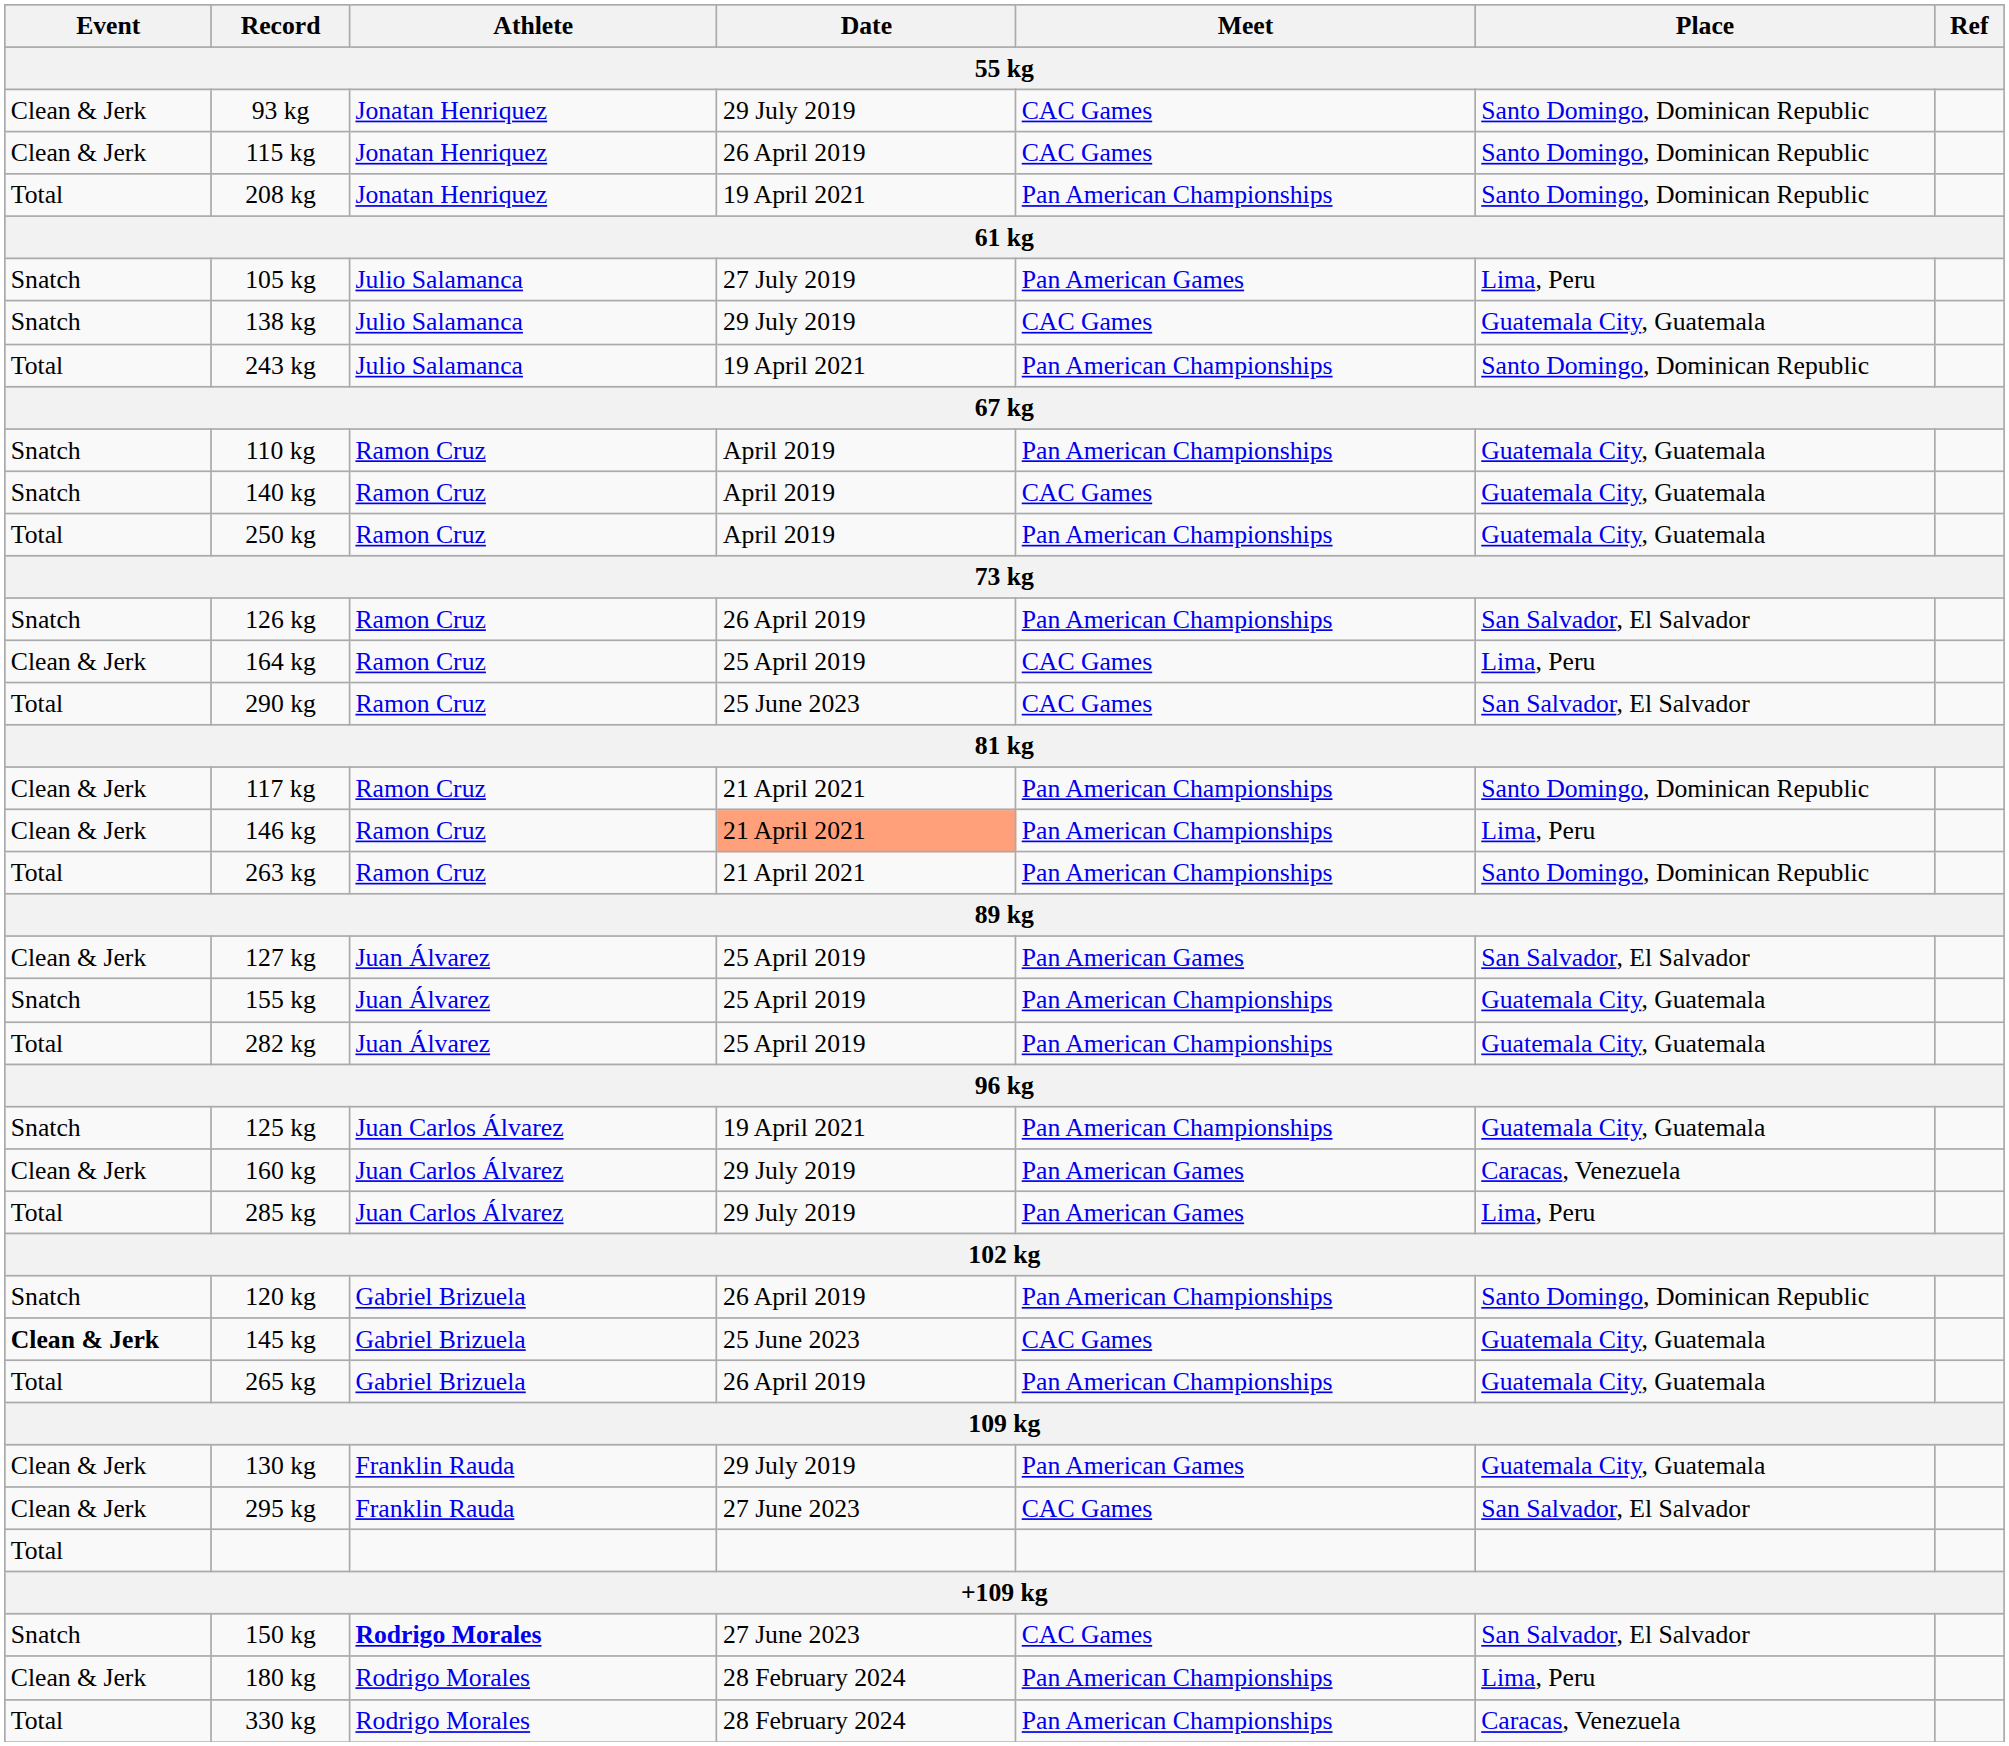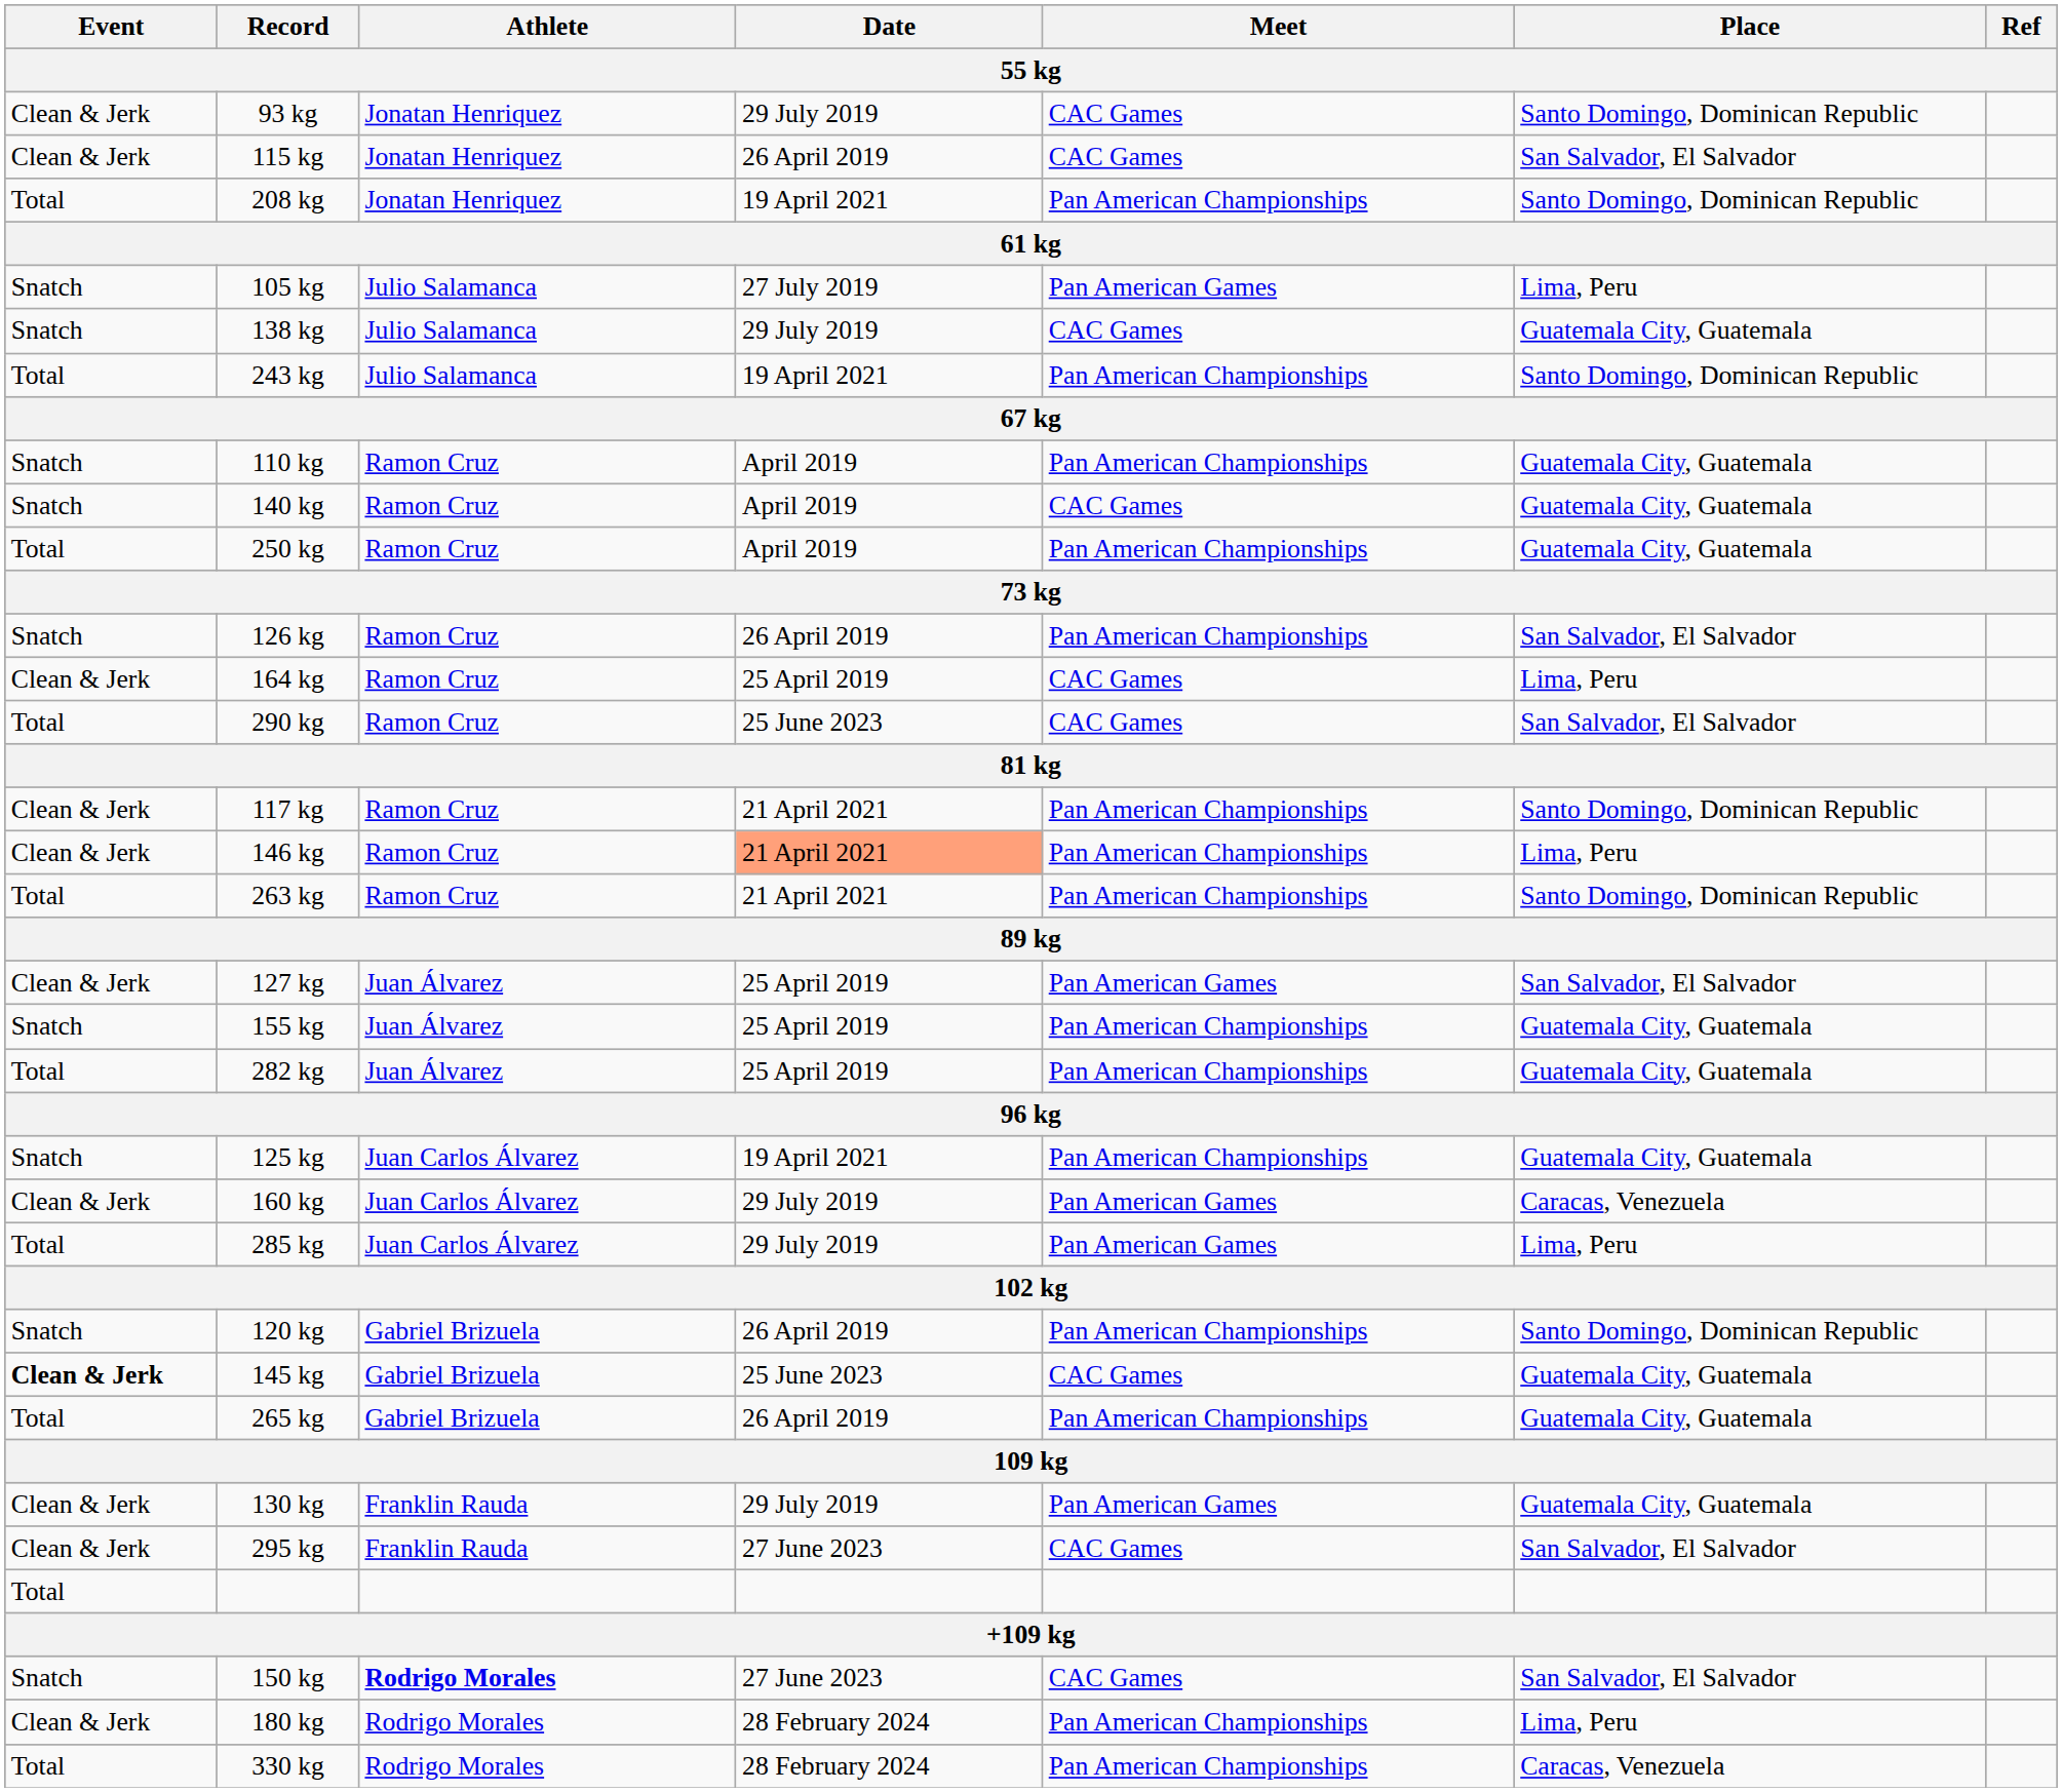 <table class="wikitable" style="font-size:95%;">
 <tr>
 <th width=9%>Event</th>
 <th width=6%>Record</th>
 <th width=16%>Athlete</th>
 <th width=13%>Date</th>
 <th width=20%>Meet</th>
 <th width=20%>Place</th>
 <th width=3%>Ref</th>
 </tr>
 <tr bgcolor="#DDDDDD">
 <th colspan="7">55 kg</th>
 </tr>
 <tr>
 <td>Clean & Jerk</td>
 <td align="center">93 kg</td>
 <td><a href='#'>Jonatan Henriquez</a></td>
 <td>29 July 2019</td>
 <td><a href='#'>CAC Games</a></td>
 <td><a href='#'>Santo Domingo</a>, Dominican Republic</td>
 <td></td>
 </tr>
 <tr>
 <td>Clean & Jerk</td>
 <td align="center">115 kg</td>
 <td><a href='#'>Jonatan Henriquez</a></td>
 <td>26 April 2019</td>
 <td><a href='#'>CAC Games</a></td>
-<td><a href='#'>Santo Domingo</a>, Dominican Republic</td>
+<td><a href='#'>San Salvador</a>, El Salvador</td>
 <td></td>
 </tr>
 <tr>
 <td>Total</td>
 <td align="center">208 kg</td>
 <td><a href='#'>Jonatan Henriquez</a></td>
 <td>19 April 2021</td>
 <td><a href='#'>Pan American Championships</a></td>
 <td><a href='#'>Santo Domingo</a>, Dominican Republic</td>
 <td></td>
 </tr>
 <tr bgcolor="#DDDDDD">
 <th colspan="7">61 kg</th>
 </tr>
 <tr>
 <td>Snatch</td>
 <td align="center">105 kg</td>
 <td><a href='#'>Julio Salamanca</a></td>
 <td>27 July 2019</td>
 <td><a href='#'>Pan American Games</a></td>
 <td><a href='#'>Lima</a>, Peru</td>
 <td></td>
 </tr>
 <tr>
 <td>Snatch</td>
 <td align="center">138 kg</td>
 <td><a href='#'>Julio Salamanca</a></td>
 <td>29 July 2019</td>
 <td><a href='#'>CAC Games</a></td>
 <td><a href='#'>Guatemala City</a>, Guatemala</td>
 <td></td>
 </tr>
 <tr>
 <td>Total</td>
 <td align="center">243 kg</td>
 <td><a href='#'>Julio Salamanca</a></td>
 <td>19 April 2021</td>
 <td><a href='#'>Pan American Championships</a></td>
 <td><a href='#'>Santo Domingo</a>, Dominican Republic</td>
 <td></td>
 </tr>
 <tr bgcolor="#DDDDDD">
 <th colspan="7">67 kg</th>
 </tr>
 <tr>
 <td>Snatch</td>
 <td align="center">110 kg</td>
 <td><a href='#'>Ramon Cruz</a></td>
 <td>April 2019</td>
 <td><a href='#'>Pan American Championships</a></td>
 <td><a href='#'>Guatemala City</a>, Guatemala</td>
 <td></td>
 </tr>
 <tr>
 <td>Snatch</td>
 <td align="center">140 kg</td>
 <td><a href='#'>Ramon Cruz</a></td>
 <td>April 2019</td>
 <td><a href='#'>CAC Games</a></td>
 <td><a href='#'>Guatemala City</a>, Guatemala</td>
 <td></td>
 </tr>
 <tr>
 <td>Total</td>
 <td align="center">250 kg</td>
 <td><a href='#'>Ramon Cruz</a></td>
 <td>April 2019</td>
 <td><a href='#'>Pan American Championships</a></td>
 <td><a href='#'>Guatemala City</a>, Guatemala</td>
 <td></td>
 </tr>
 <tr bgcolor="#DDDDDD">
 <th colspan="7">73 kg</th>
 </tr>
 <tr>
 <td>Snatch</td>
 <td align="center">126 kg</td>
 <td><a href='#'>Ramon Cruz</a></td>
 <td>26 April 2019</td>
 <td><a href='#'>Pan American Championships</a></td>
 <td><a href='#'>San Salvador</a>, El Salvador</td>
 <td></td>
 </tr>
 <tr>
 <td>Clean & Jerk</td>
 <td align="center">164 kg</td>
 <td><a href='#'>Ramon Cruz</a></td>
 <td>25 April 2019</td>
 <td><a href='#'>CAC Games</a></td>
 <td><a href='#'>Lima</a>, Peru</td>
 <td></td>
 </tr>
 <tr>
 <td>Total</td>
 <td align="center">290 kg</td>
 <td><a href='#'>Ramon Cruz</a></td>
 <td>25 June 2023</td>
 <td><a href='#'>CAC Games</a></td>
 <td><a href='#'>San Salvador</a>, El Salvador</td>
 <td></td>
 </tr>
 <tr bgcolor="#DDDDDD">
 <th colspan="7">81 kg</th>
 </tr>
 <tr>
 <td>Clean & Jerk</td>
 <td align="center">117 kg</td>
 <td><a href='#'>Ramon Cruz</a></td>
 <td>21 April 2021</td>
 <td><a href='#'>Pan American Championships</a></td>
 <td><a href='#'>Santo Domingo</a>, Dominican Republic</td>
 <td></td>
 </tr>
 <tr>
 <td>Clean & Jerk</td>
 <td align="center">146 kg</td>
 <td><a href='#'>Ramon Cruz</a></td>
 <td style="background: lightsalmon;">21 April 2021</td>
 <td><a href='#'>Pan American Championships</a></td>
 <td><a href='#'>Lima</a>, Peru</td>
 <td></td>
 </tr>
 <tr>
 <td>Total</td>
 <td align="center">263 kg</td>
 <td><a href='#'>Ramon Cruz</a></td>
 <td>21 April 2021</td>
 <td><a href='#'>Pan American Championships</a></td>
 <td><a href='#'>Santo Domingo</a>, Dominican Republic</td>
 <td></td>
 </tr>
 <tr bgcolor="#DDDDDD">
 <th colspan="7">89 kg</th>
 </tr>
 <tr>
 <td>Clean & Jerk</td>
 <td align="center">127 kg</td>
 <td><a href='#'>Juan Álvarez</a></td>
 <td>25 April 2019</td>
 <td><a href='#'>Pan American Games</a></td>
 <td><a href='#'>San Salvador</a>, El Salvador</td>
 <td></td>
 </tr>
 <tr>
 <td>Snatch</td>
 <td align="center">155 kg</td>
 <td><a href='#'>Juan Álvarez</a></td>
 <td>25 April 2019</td>
 <td><a href='#'>Pan American Championships</a></td>
 <td><a href='#'>Guatemala City</a>, Guatemala</td>
 <td></td>
 </tr>
 <tr>
 <td>Total</td>
 <td align="center">282 kg</td>
 <td><a href='#'>Juan Álvarez</a></td>
 <td>25 April 2019</td>
 <td><a href='#'>Pan American Championships</a></td>
 <td><a href='#'>Guatemala City</a>, Guatemala</td>
 <td></td>
 </tr>
 <tr bgcolor="#DDDDDD">
 <th colspan="7">96 kg</th>
 </tr>
 <tr>
 <td>Snatch</td>
 <td align="center">125 kg</td>
 <td><a href='#'>Juan Carlos Álvarez</a></td>
 <td>19 April 2021</td>
 <td><a href='#'>Pan American Championships</a></td>
 <td><a href='#'>Guatemala City</a>, Guatemala</td>
 <td></td>
 </tr>
 <tr>
 <td>Clean & Jerk</td>
 <td align="center">160 kg</td>
 <td><a href='#'>Juan Carlos Álvarez</a></td>
 <td>29 July 2019</td>
 <td><a href='#'>Pan American Games</a></td>
 <td><a href='#'>Caracas</a>, Venezuela</td>
 <td></td>
 </tr>
 <tr>
 <td>Total</td>
 <td align="center">285 kg</td>
 <td><a href='#'>Juan Carlos Álvarez</a></td>
 <td>29 July 2019</td>
 <td><a href='#'>Pan American Games</a></td>
 <td><a href='#'>Lima</a>, Peru</td>
 <td></td>
 </tr>
 <tr bgcolor="#DDDDDD">
 <th colspan="7">102 kg</th>
 </tr>
 <tr>
 <td>Snatch</td>
 <td align="center">120 kg</td>
 <td><a href='#'>Gabriel Brizuela</a></td>
 <td>26 April 2019</td>
 <td><a href='#'>Pan American Championships</a></td>
 <td><a href='#'>Santo Domingo</a>, Dominican Republic</td>
 <td></td>
 </tr>
 <tr>
 <td><strong>Clean & Jerk</strong></td>
 <td align="center">145 kg</td>
 <td><a href='#'>Gabriel Brizuela</a></td>
 <td>25 June 2023</td>
 <td><a href='#'>CAC Games</a></td>
 <td><a href='#'>Guatemala City</a>, Guatemala</td>
 <td></td>
 </tr>
 <tr>
 <td>Total</td>
 <td align="center">265 kg</td>
 <td><a href='#'>Gabriel Brizuela</a></td>
 <td>26 April 2019</td>
 <td><a href='#'>Pan American Championships</a></td>
 <td><a href='#'>Guatemala City</a>, Guatemala</td>
 <td></td>
 </tr>
 <tr bgcolor="#DDDDDD">
 <th colspan="7">109 kg</th>
 </tr>
 <tr>
 <td>Clean & Jerk</td>
 <td align="center">130 kg</td>
 <td><a href='#'>Franklin Rauda</a></td>
 <td>29 July 2019</td>
 <td><a href='#'>Pan American Games</a></td>
 <td><a href='#'>Guatemala City</a>, Guatemala</td>
 <td></td>
 </tr>
 <tr>
 <td>Clean & Jerk</td>
 <td align="center">295 kg</td>
 <td><a href='#'>Franklin Rauda</a></td>
 <td>27 June 2023</td>
 <td><a href='#'>CAC Games</a></td>
 <td><a href='#'>San Salvador</a>, El Salvador</td>
 <td></td>
 </tr>
 <tr>
 <td>Total</td>
 <td align="center"></td>
 <td></td>
 <td></td>
 <td></td>
 <td></td>
 <td></td>
 </tr>
 <tr bgcolor="#DDDDDD">
 <th colspan="7">+109 kg</th>
 </tr>
 <tr>
 <td>Snatch</td>
 <td align="center">150 kg</td>
 <td><strong><a href='#'>Rodrigo Morales</a></strong></td>
 <td>27 June 2023</td>
 <td><a href='#'>CAC Games</a></td>
 <td><a href='#'>San Salvador</a>, El Salvador</td>
 <td></td>
 </tr>
 <tr>
 <td>Clean & Jerk</td>
 <td align="center">180 kg</td>
 <td><a href='#'>Rodrigo Morales</a></td>
 <td>28 February 2024</td>
 <td><a href='#'>Pan American Championships</a></td>
 <td><a href='#'>Lima</a>, Peru</td>
 <td></td>
 </tr>
 <tr>
 <td>Total</td>
 <td align="center">330 kg</td>
 <td><a href='#'>Rodrigo Morales</a></td>
 <td>28 February 2024</td>
 <td><a href='#'>Pan American Championships</a></td>
 <td><a href='#'>Caracas</a>, Venezuela</td>
 <td></td>
 </tr>
 </table>
